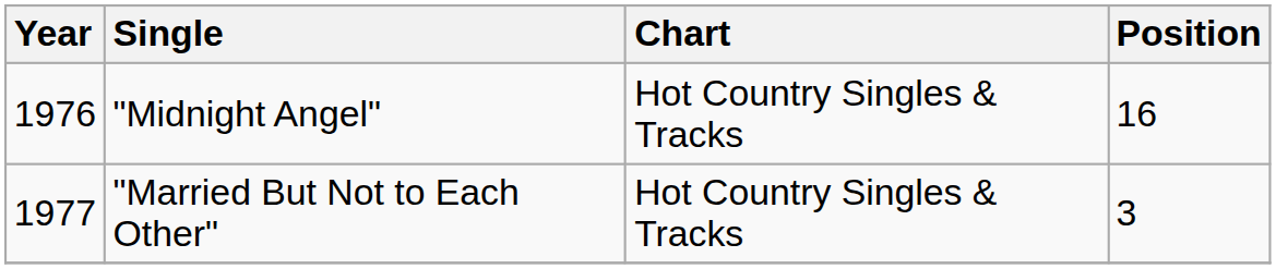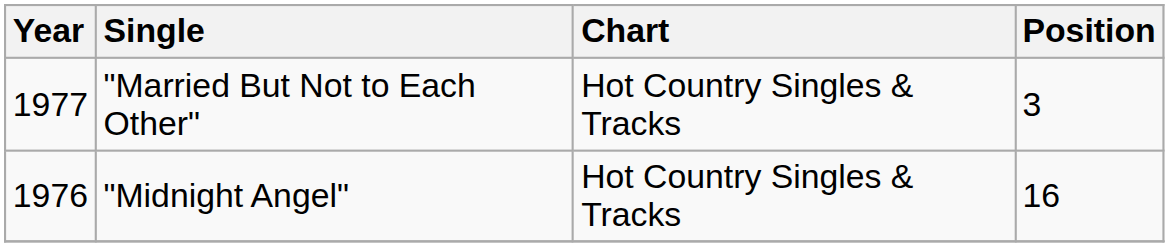 <table class="wikitable" style="margin-top: 0" width="550px">
 <tr>
 <th style="text-align: left">Year</th>
 <th style="text-align: left">Single</th>
 <th style="text-align: left">Chart</th>
 <th style="text-align: left">Position</th>
 </tr>
 <tr>
+<td>1977</td>
+<td>"Married But Not to Each Other"</td>
+<td>Hot Country Singles & Tracks</td>
+<td>3</td>
+</tr>
+<tr>
 <td>1976</td>
 <td>"Midnight Angel"</td>
 <td>Hot Country Singles & Tracks</td>
 <td>16</td>
 </tr>
 <tr>
-<td>1977</td>
-<td>"Married But Not to Each Other"</td>
-<td>Hot Country Singles & Tracks</td>
-<td>3</td>
-</tr>
-<tr>
 </tr>
 </table>
